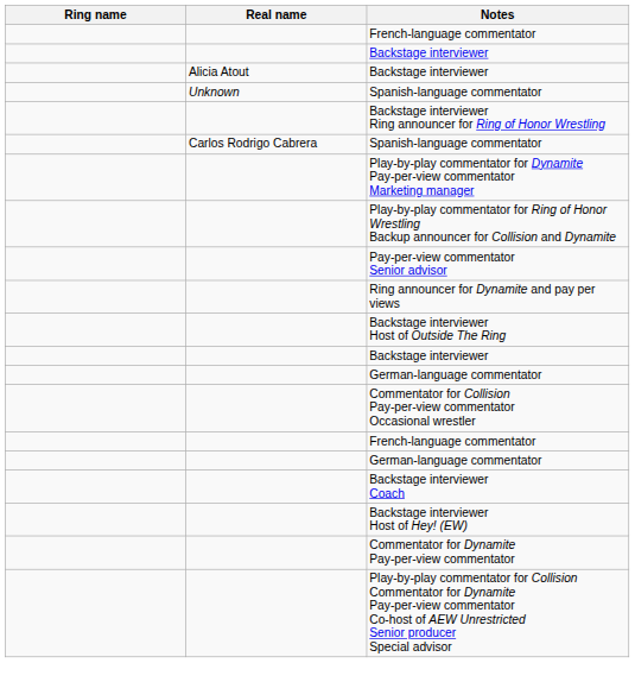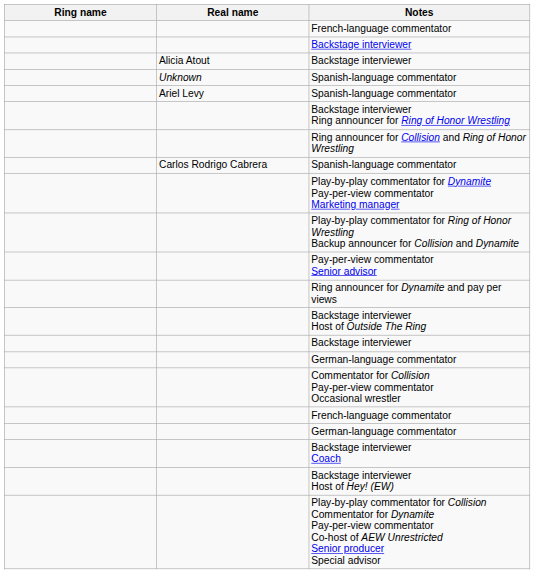 <table class="wikitable sortable" style="width:65%;">
 <tr>
 <th style="width:29%;">Ring name</th>
 <th style="width:29%;">Real name</th>
 <th style="width:42%;">Notes</th>
 </tr>
 <tr>
 <td></td>
 <td></td>
 <td>French-language commentator</td>
 </tr>
 <tr>
 <td></td>
 <td></td>
 <td><a href='#'>Backstage interviewer</a></td>
 </tr>
 <tr>
 <td></td>
 <td>Alicia Atout</td>
 <td>Backstage interviewer</td>
 </tr>
 <tr>
 <td></td>
 <td><em>Unknown</em></td>
 <td>Spanish-language commentator</td>
 </tr>
 <tr>
 <td></td>
+<td>Ariel Levy</td>
+<td>Spanish-language commentator</td>
+</tr>
+<tr>
+<td></td>
 <td></td>
 <td>Backstage interviewer<br>Ring announcer for <em><a href='#'>Ring of Honor Wrestling</a></em></td>
+</tr>
+<tr>
+<td></td>
+<td></td>
+<td>Ring announcer for <em><a href='#'>Collision</a></em> and <em>Ring of Honor Wrestling</em></td>
 </tr>
 <tr>
 <td></td>
 <td>Carlos Rodrigo Cabrera</td>
 <td>Spanish-language commentator</td>
 </tr>
 <tr>
 <td></td>
 <td></td>
 <td>Play-by-play commentator for <em><a href='#'>Dynamite</a></em><br>Pay-per-view commentator<br><a href='#'>Marketing manager</a></td>
 </tr>
 <tr>
 <td></td>
 <td></td>
 <td>Play-by-play commentator for <em>Ring of Honor Wrestling</em><br>Backup announcer for <em>Collision</em> and <em>Dynamite</em></td>
 </tr>
 <tr>
 <td></td>
 <td></td>
 <td>Pay-per-view commentator<br><a href='#'>Senior advisor</a></td>
 </tr>
 <tr>
 <td></td>
 <td></td>
 <td>Ring announcer for <em>Dynamite</em> and pay per views</td>
 </tr>
 <tr>
 <td></td>
 <td></td>
 <td>Backstage interviewer<br>Host of <em>Outside The Ring</em></td>
 </tr>
 <tr>
 <td></td>
 <td></td>
 <td>Backstage interviewer</td>
 </tr>
 <tr>
 <td></td>
 <td></td>
 <td>German-language commentator</td>
 </tr>
 <tr>
 <td></td>
 <td></td>
 <td>Commentator for <em>Collision</em><br>Pay-per-view commentator<br>Occasional wrestler</td>
 </tr>
 <tr>
 <td></td>
 <td></td>
 <td>French-language commentator</td>
 </tr>
 <tr>
 <td></td>
 <td></td>
 <td>German-language commentator</td>
 </tr>
 <tr>
 <td></td>
 <td></td>
 <td>Backstage interviewer<br><a href='#'>Coach</a></td>
 </tr>
 <tr>
 <td></td>
 <td></td>
 <td>Backstage interviewer<br>Host of <em>Hey! (EW)</em></td>
 </tr>
 <tr>
 <td></td>
 <td></td>
-<td>Commentator for <em>Dynamite</em><br>Pay-per-view commentator</td>
-</tr>
-<tr>
-<td></td>
-<td></td>
 <td>Play-by-play commentator for <em>Collision</em><br>Commentator for <em>Dynamite</em><br>Pay-per-view commentator<br>Co-host of <em>AEW Unrestricted</em><br><a href='#'>Senior producer</a><br>Special advisor</td>
 </tr>
 </table>
